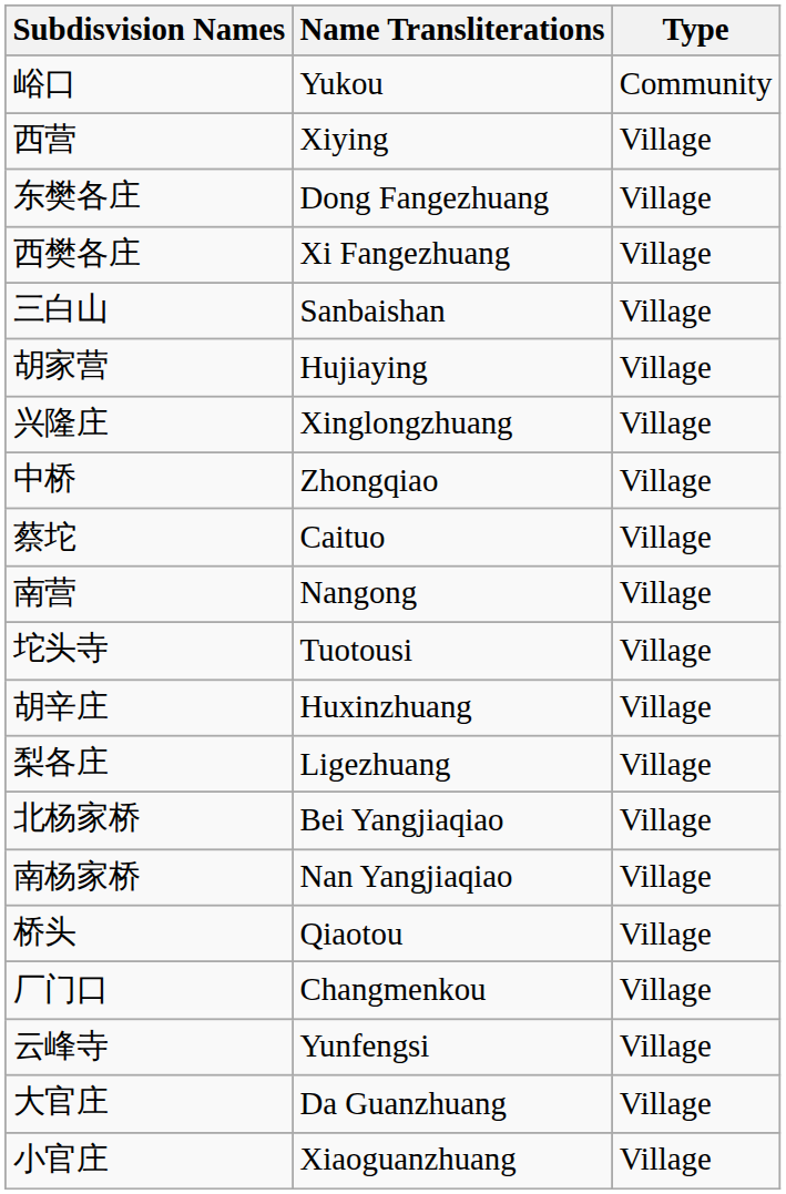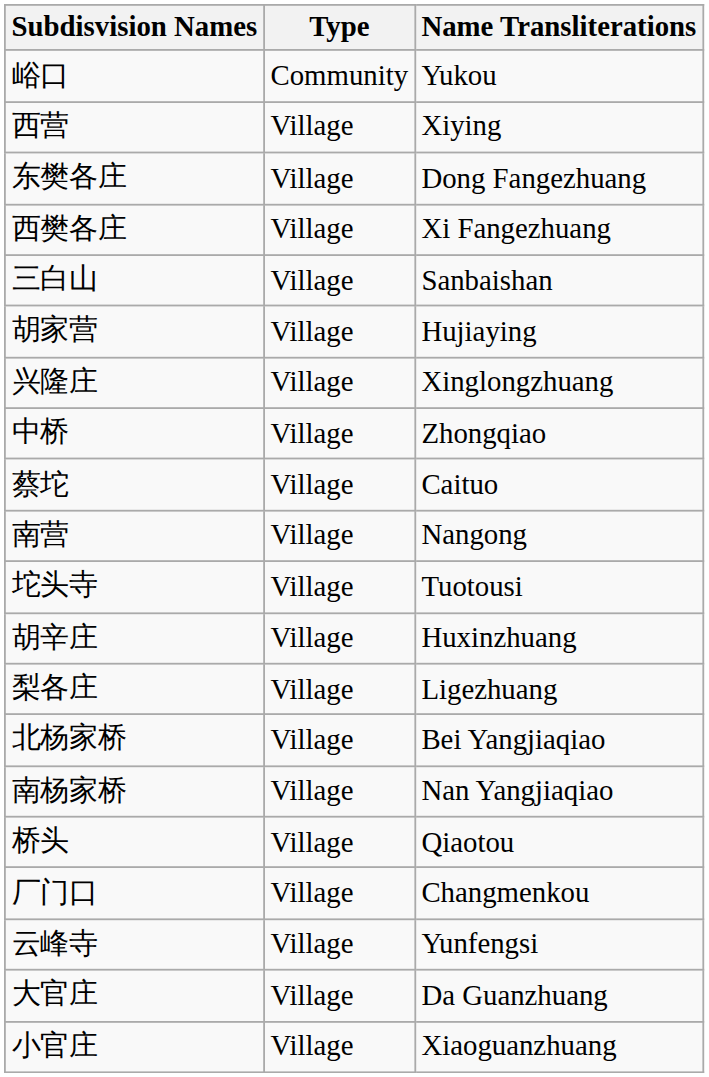 <table class="wikitable sortable">
 <tr>
 <th>Subdisvision Names</th>
+<th>Type</th>
 <th>Name Transliterations</th>
-<th>Type</th>
 </tr>
 <tr>
 <td>峪口</td>
+<td>Community</td>
 <td>Yukou</td>
-<td>Community</td>
 </tr>
 <tr>
 <td>西营</td>
+<td>Village</td>
 <td>Xiying</td>
-<td>Village</td>
 </tr>
 <tr>
 <td>东樊各庄</td>
+<td>Village</td>
 <td>Dong Fangezhuang</td>
-<td>Village</td>
 </tr>
 <tr>
 <td>西樊各庄</td>
+<td>Village</td>
 <td>Xi Fangezhuang</td>
-<td>Village</td>
 </tr>
 <tr>
 <td>三白山</td>
+<td>Village</td>
 <td>Sanbaishan</td>
-<td>Village</td>
 </tr>
 <tr>
 <td>胡家营</td>
+<td>Village</td>
 <td>Hujiaying</td>
-<td>Village</td>
 </tr>
 <tr>
 <td>兴隆庄</td>
+<td>Village</td>
 <td>Xinglongzhuang</td>
-<td>Village</td>
 </tr>
 <tr>
 <td>中桥</td>
+<td>Village</td>
 <td>Zhongqiao</td>
-<td>Village</td>
 </tr>
 <tr>
 <td>蔡坨</td>
+<td>Village</td>
 <td>Caituo</td>
-<td>Village</td>
 </tr>
 <tr>
 <td>南营</td>
+<td>Village</td>
 <td>Nangong</td>
-<td>Village</td>
 </tr>
 <tr>
 <td>坨头寺</td>
+<td>Village</td>
 <td>Tuotousi</td>
-<td>Village</td>
 </tr>
 <tr>
 <td>胡辛庄</td>
+<td>Village</td>
 <td>Huxinzhuang</td>
-<td>Village</td>
 </tr>
 <tr>
 <td>梨各庄</td>
+<td>Village</td>
 <td>Ligezhuang</td>
-<td>Village</td>
 </tr>
 <tr>
 <td>北杨家桥</td>
+<td>Village</td>
 <td>Bei Yangjiaqiao</td>
-<td>Village</td>
 </tr>
 <tr>
 <td>南杨家桥</td>
+<td>Village</td>
 <td>Nan Yangjiaqiao</td>
-<td>Village</td>
 </tr>
 <tr>
 <td>桥头</td>
+<td>Village</td>
 <td>Qiaotou</td>
-<td>Village</td>
 </tr>
 <tr>
 <td>厂门口</td>
+<td>Village</td>
 <td>Changmenkou</td>
-<td>Village</td>
 </tr>
 <tr>
 <td>云峰寺</td>
+<td>Village</td>
 <td>Yunfengsi</td>
-<td>Village</td>
 </tr>
 <tr>
 <td>大官庄</td>
+<td>Village</td>
 <td>Da Guanzhuang</td>
-<td>Village</td>
 </tr>
 <tr>
 <td>小官庄</td>
+<td>Village</td>
 <td>Xiaoguanzhuang</td>
-<td>Village</td>
 </tr>
 </table>
